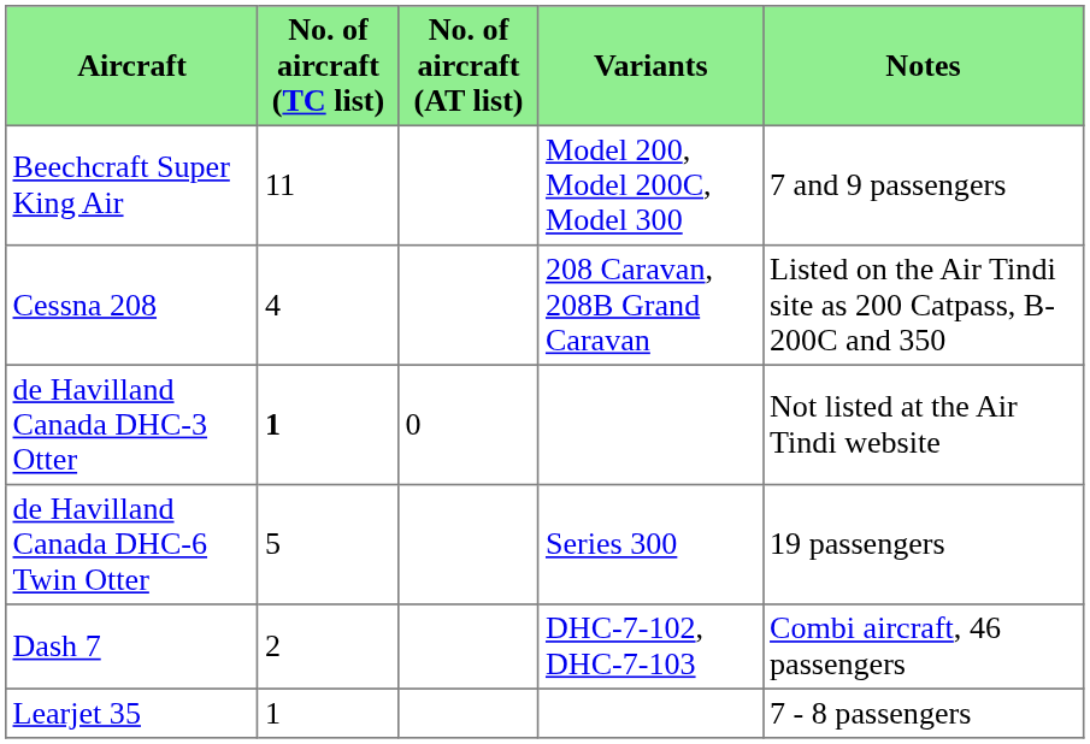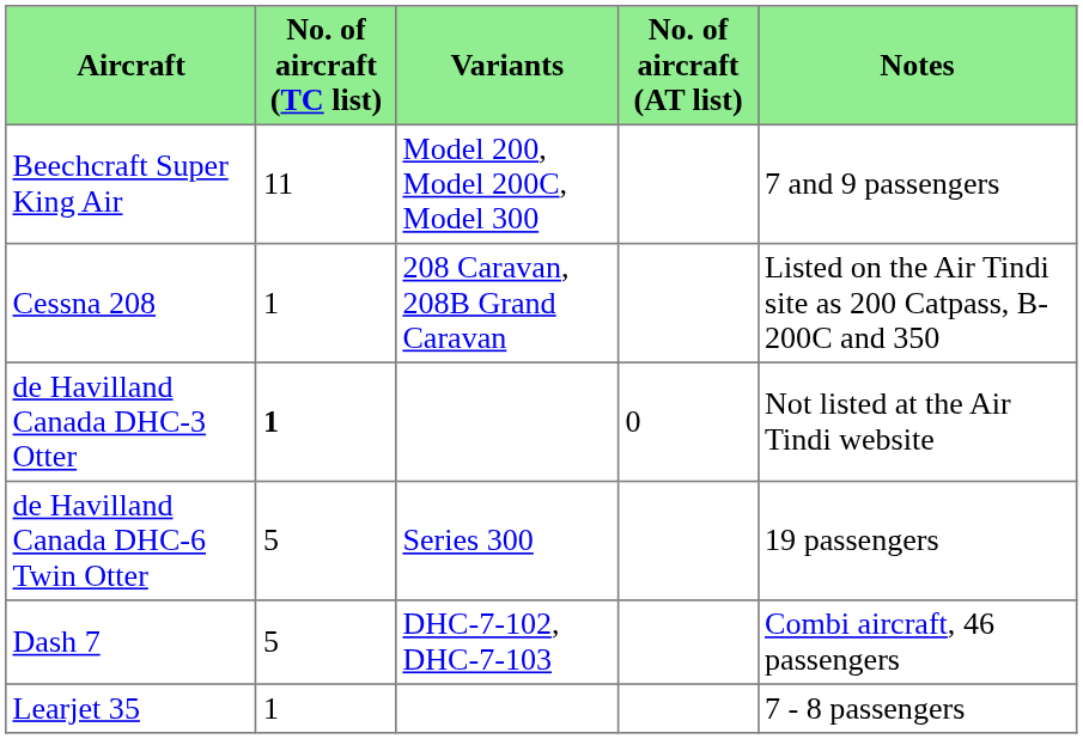 <table class="toccolours" border="1" cellpadding="3" style="border-collapse:collapse" width="550">
 <tr bgcolor=lightgreen>
 <th>Aircraft</th>
 <th>No. of aircraft<br>(<a href='#'>TC</a> list)</th>
+<th>Variants</th>
 <th>No. of aircraft<br>(AT list)</th>
-<th>Variants</th>
 <th>Notes</th>
 </tr>
 <tr>
 <td><a href='#'>Beechcraft Super King Air</a></td>
 <td>11</td>
+<td><a href='#'>Model 200</a>, <a href='#'>Model 200C</a>, <a href='#'>Model 300</a></td>
 <td></td>
-<td><a href='#'>Model 200</a>, <a href='#'>Model 200C</a>, <a href='#'>Model 300</a></td>
 <td>7 and 9 passengers</td>
 </tr>
 <tr>
 <td><a href='#'>Cessna 208</a></td>
-<td>4</td>
+<td>1</td>
+<td><a href='#'>208 Caravan</a>, <a href='#'>208B Grand Caravan</a></td>
 <td></td>
-<td><a href='#'>208 Caravan</a>, <a href='#'>208B Grand Caravan</a></td>
 <td>Listed on the Air Tindi site as 200 Catpass, B-200C and 350</td>
 </tr>
 <tr>
 <td><a href='#'>de Havilland Canada DHC-3 Otter</a></td>
 <td><strong>1</strong></td>
+<td></td>
 <td>0</td>
-<td></td>
 <td>Not listed at the Air Tindi website</td>
 </tr>
 <tr>
 <td><a href='#'>de Havilland Canada DHC-6 Twin Otter</a></td>
 <td>5</td>
+<td><a href='#'>Series 300</a></td>
 <td></td>
-<td><a href='#'>Series 300</a></td>
 <td>19 passengers</td>
 </tr>
 <tr>
 <td><a href='#'>Dash 7</a></td>
-<td>2</td>
+<td>5</td>
+<td><a href='#'>DHC-7-102</a>, <a href='#'>DHC-7-103</a></td>
 <td></td>
-<td><a href='#'>DHC-7-102</a>, <a href='#'>DHC-7-103</a></td>
 <td><a href='#'>Combi aircraft</a>, 46 passengers</td>
 </tr>
 <tr>
 <td><a href='#'>Learjet 35</a></td>
 <td>1</td>
 <td></td>
 <td></td>
 <td>7 - 8 passengers</td>
 </tr>
 </table>
